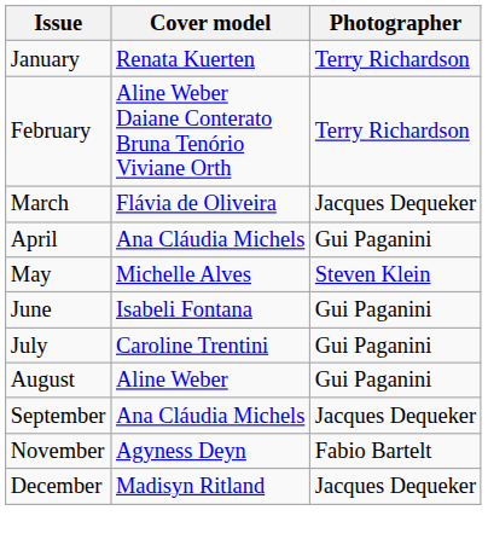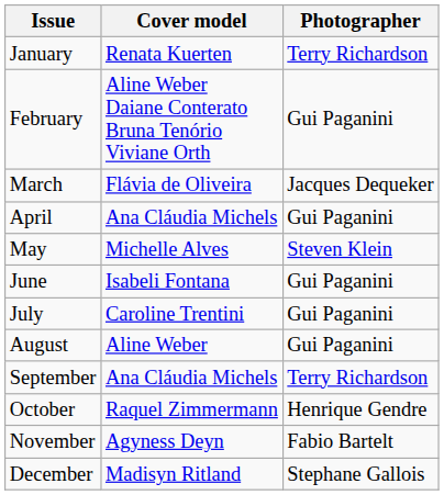 <table class="wikitable">
 <tr>
 <th>Issue</th>
 <th>Cover model</th>
 <th>Photographer</th>
 </tr>
 <tr>
 <td>January</td>
 <td><a href='#'>Renata Kuerten</a></td>
 <td><a href='#'>Terry Richardson</a></td>
 </tr>
 <tr>
 <td>February</td>
 <td><a href='#'>Aline Weber</a><br><a href='#'>Daiane Conterato</a><br><a href='#'>Bruna Tenório</a><br><a href='#'>Viviane Orth</a></td>
-<td><a href='#'>Terry Richardson</a></td>
+<td>Gui Paganini</td>
 </tr>
 <tr>
 <td>March</td>
 <td><a href='#'>Flávia de Oliveira</a></td>
 <td>Jacques Dequeker</td>
 </tr>
 <tr>
 <td>April</td>
 <td><a href='#'>Ana Cláudia Michels</a></td>
 <td>Gui Paganini</td>
 </tr>
 <tr>
 <td>May</td>
 <td><a href='#'>Michelle Alves</a></td>
 <td><a href='#'>Steven Klein</a></td>
 </tr>
 <tr>
 <td>June</td>
 <td><a href='#'>Isabeli Fontana</a></td>
 <td>Gui Paganini</td>
 </tr>
 <tr>
 <td>July</td>
 <td><a href='#'>Caroline Trentini</a></td>
 <td>Gui Paganini</td>
 </tr>
 <tr>
 <td>August</td>
 <td><a href='#'>Aline Weber</a></td>
 <td>Gui Paganini</td>
 </tr>
 <tr>
 <td>September</td>
 <td><a href='#'>Ana Cláudia Michels</a></td>
-<td>Jacques Dequeker</td>
+<td><a href='#'>Terry Richardson</a></td>
+</tr>
+<tr>
+<td>October</td>
+<td><a href='#'>Raquel Zimmermann</a></td>
+<td>Henrique Gendre</td>
 </tr>
 <tr>
 <td>November</td>
 <td><a href='#'>Agyness Deyn</a></td>
 <td>Fabio Bartelt</td>
 </tr>
 <tr>
 <td>December</td>
 <td><a href='#'>Madisyn Ritland</a></td>
-<td>Jacques Dequeker</td>
+<td>Stephane Gallois</td>
 </tr>
 </table>
